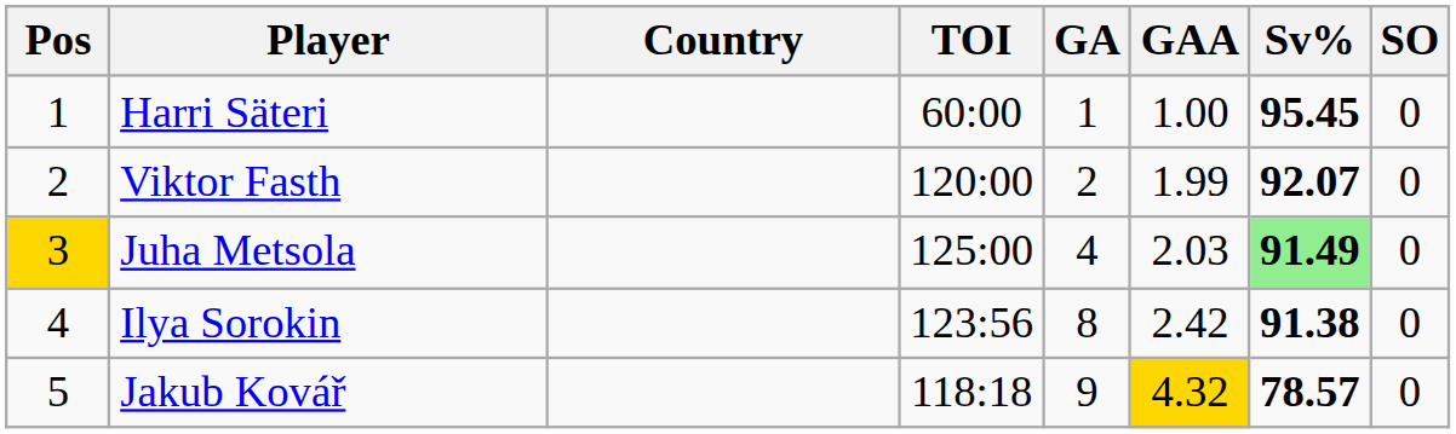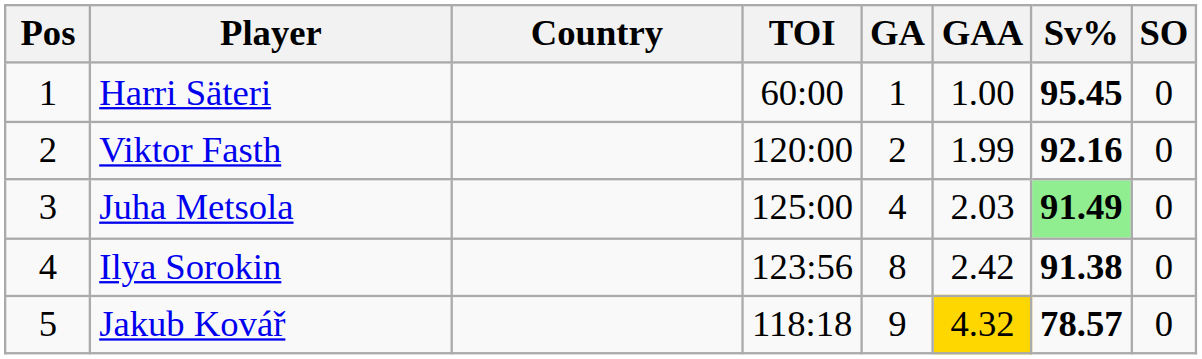 <table class="wikitable sortable" style="text-align: center;">
 <tr>
 <th width=30>Pos</th>
 <th width=150>Player</th>
 <th width=120>Country</th>
 <th width=20>TOI</th>
 <th width=20>GA</th>
 <th width=20>GAA</th>
 <th width=20>Sv%</th>
 <th width=20>SO</th>
 </tr>
 <tr>
 <td>1</td>
 <td align=left><a href='#'>Harri Säteri</a></td>
 <td align=left></td>
 <td>60:00</td>
 <td>1</td>
 <td>1.00</td>
 <td><strong>95.45</strong></td>
 <td>0</td>
 </tr>
 <tr>
 <td>2</td>
 <td align=left><a href='#'>Viktor Fasth</a></td>
 <td align=left></td>
 <td>120:00</td>
 <td>2</td>
 <td>1.99</td>
-<td><strong>92.07</strong></td>
+<td><strong>92.16</strong></td>
 <td>0</td>
 </tr>
 <tr>
-<td style="background: gold;">3</td>
+<td>3</td>
 <td align=left><a href='#'>Juha Metsola</a></td>
 <td align=left></td>
 <td>125:00</td>
 <td>4</td>
 <td>2.03</td>
 <td style="background: lightgreen;"><strong>91.49</strong></td>
 <td>0</td>
 </tr>
 <tr>
 <td>4</td>
 <td align=left><a href='#'>Ilya Sorokin</a></td>
 <td align=left></td>
 <td>123:56</td>
 <td>8</td>
 <td>2.42</td>
 <td><strong>91.38</strong></td>
 <td>0</td>
 </tr>
 <tr>
 <td>5</td>
 <td align=left><a href='#'>Jakub Kovář</a></td>
 <td align=left></td>
 <td>118:18</td>
 <td>9</td>
 <td style="background: gold;">4.32</td>
 <td><strong>78.57</strong></td>
 <td>0</td>
 </tr>
 </table>
